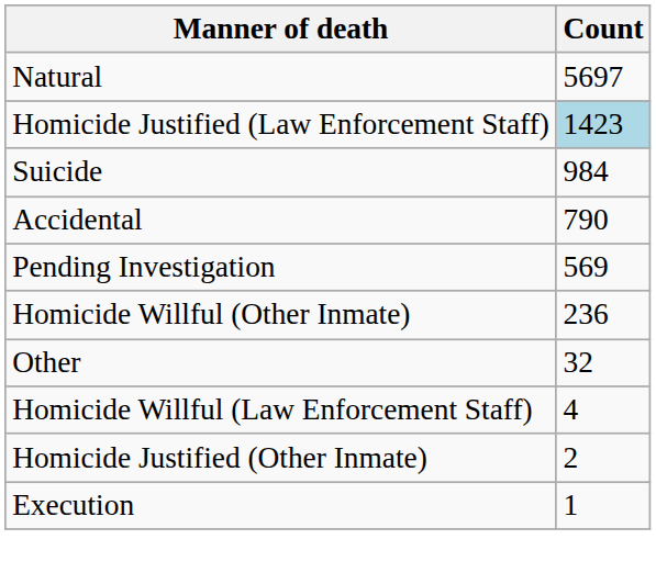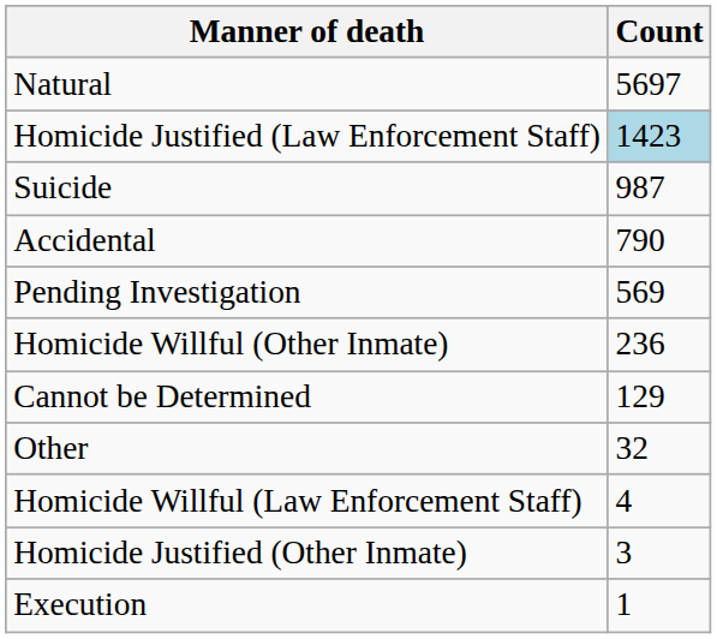 <table class="wikitable sortable">
 <tr>
 <th>Manner of death</th>
 <th>Count</th>
 </tr>
 <tr>
 <td>Natural</td>
 <td>5697</td>
 </tr>
 <tr>
 <td>Homicide Justified (Law Enforcement Staff)</td>
 <td style="background: lightblue;">1423</td>
 </tr>
 <tr>
 <td>Suicide</td>
-<td>984</td>
+<td>987</td>
 </tr>
 <tr>
 <td>Accidental</td>
 <td>790</td>
 </tr>
 <tr>
 <td>Pending Investigation</td>
 <td>569</td>
 </tr>
 <tr>
 <td>Homicide Willful (Other Inmate)</td>
 <td>236</td>
 </tr>
 <tr>
+<td>Cannot be Determined</td>
+<td>129</td>
+</tr>
+<tr>
 <td>Other</td>
 <td>32</td>
 </tr>
 <tr>
 <td>Homicide Willful (Law Enforcement Staff)</td>
 <td>4</td>
 </tr>
 <tr>
 <td>Homicide Justified (Other Inmate)</td>
-<td>2</td>
+<td>3</td>
 </tr>
 <tr>
 <td>Execution</td>
 <td>1</td>
 </tr>
 </table>
